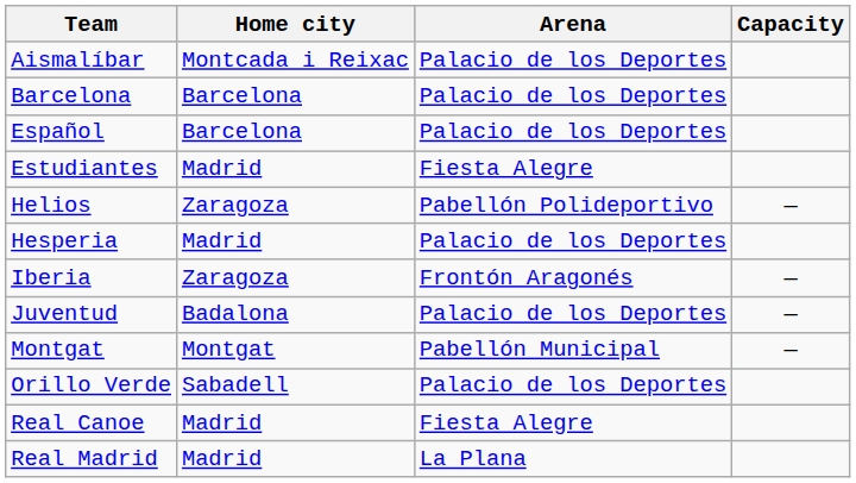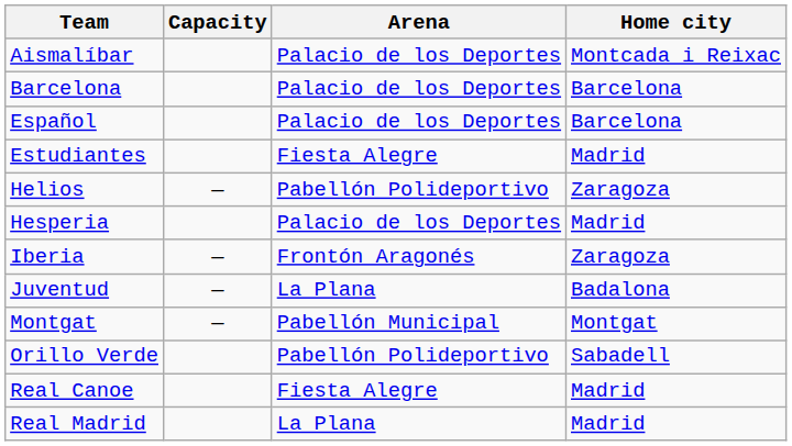 <table class="wikitable sortable">
 <tr>
 <th>Team</th>
+<th>Capacity</th>
+<th>Arena</th>
 <th>Home city</th>
-<th>Arena</th>
-<th>Capacity</th>
 </tr>
 <tr>
 <td><a href='#'>Aismalíbar</a></td>
+<td style="text-align:center"></td>
+<td><a href='#'>Palacio de los Deportes</a></td>
 <td><a href='#'>Montcada i Reixac</a></td>
-<td><a href='#'>Palacio de los Deportes</a></td>
-<td style="text-align:center"></td>
 </tr>
 <tr>
 <td><a href='#'>Barcelona</a></td>
+<td style="text-align:center"></td>
+<td><a href='#'>Palacio de los Deportes</a></td>
 <td><a href='#'>Barcelona</a></td>
-<td><a href='#'>Palacio de los Deportes</a></td>
-<td style="text-align:center"></td>
 </tr>
 <tr>
 <td><a href='#'>Español</a></td>
+<td style="text-align:center"></td>
+<td><a href='#'>Palacio de los Deportes</a></td>
 <td><a href='#'>Barcelona</a></td>
-<td><a href='#'>Palacio de los Deportes</a></td>
-<td style="text-align:center"></td>
 </tr>
 <tr>
 <td><a href='#'>Estudiantes</a></td>
+<td style="text-align:center"></td>
+<td><a href='#'>Fiesta Alegre</a></td>
 <td><a href='#'>Madrid</a></td>
-<td><a href='#'>Fiesta Alegre</a></td>
-<td style="text-align:center"></td>
 </tr>
 <tr>
 <td><a href='#'>Helios</a></td>
+<td style="text-align:center">—</td>
+<td><a href='#'>Pabellón Polideportivo</a></td>
 <td><a href='#'>Zaragoza</a></td>
-<td><a href='#'>Pabellón Polideportivo</a></td>
-<td style="text-align:center">—</td>
 </tr>
 <tr>
 <td><a href='#'>Hesperia</a></td>
+<td style="text-align:center"></td>
+<td><a href='#'>Palacio de los Deportes</a></td>
 <td><a href='#'>Madrid</a></td>
-<td><a href='#'>Palacio de los Deportes</a></td>
-<td style="text-align:center"></td>
 </tr>
 <tr>
 <td><a href='#'>Iberia</a></td>
+<td style="text-align:center">—</td>
+<td><a href='#'>Frontón Aragonés</a></td>
 <td><a href='#'>Zaragoza</a></td>
-<td><a href='#'>Frontón Aragonés</a></td>
-<td style="text-align:center">—</td>
 </tr>
 <tr>
 <td><a href='#'>Juventud</a></td>
+<td style="text-align:center">—</td>
+<td><a href='#'>La Plana</a></td>
 <td><a href='#'>Badalona</a></td>
-<td><a href='#'>Palacio de los Deportes</a></td>
-<td style="text-align:center">—</td>
 </tr>
 <tr>
 <td><a href='#'>Montgat</a></td>
+<td style="text-align:center">—</td>
+<td><a href='#'>Pabellón Municipal</a></td>
 <td><a href='#'>Montgat</a></td>
-<td><a href='#'>Pabellón Municipal</a></td>
-<td style="text-align:center">—</td>
 </tr>
 <tr>
 <td><a href='#'>Orillo Verde</a></td>
+<td style="text-align:center"></td>
+<td><a href='#'>Pabellón Polideportivo</a></td>
 <td><a href='#'>Sabadell</a></td>
-<td><a href='#'>Palacio de los Deportes</a></td>
-<td style="text-align:center"></td>
 </tr>
 <tr>
 <td><a href='#'>Real Canoe</a></td>
+<td style="text-align:center"></td>
+<td><a href='#'>Fiesta Alegre</a></td>
 <td><a href='#'>Madrid</a></td>
-<td><a href='#'>Fiesta Alegre</a></td>
-<td style="text-align:center"></td>
 </tr>
 <tr>
 <td><a href='#'>Real Madrid</a></td>
+<td style="text-align:center"></td>
+<td><a href='#'>La Plana</a></td>
 <td><a href='#'>Madrid</a></td>
-<td><a href='#'>La Plana</a></td>
-<td style="text-align:center"></td>
 </tr>
 </table>
